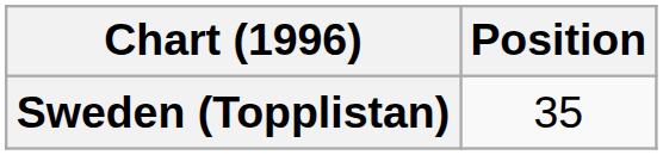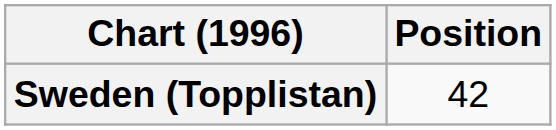 <table class="wikitable plainrowheaders" style="text-align:center">
 <tr>
 <th scope="col">Chart (1996)</th>
 <th scope="col">Position</th>
 </tr>
 <tr>
 <th scope="row">Sweden (Topplistan)</th>
-<td>35</td>
+<td>42</td>
 </tr>
 </table>
